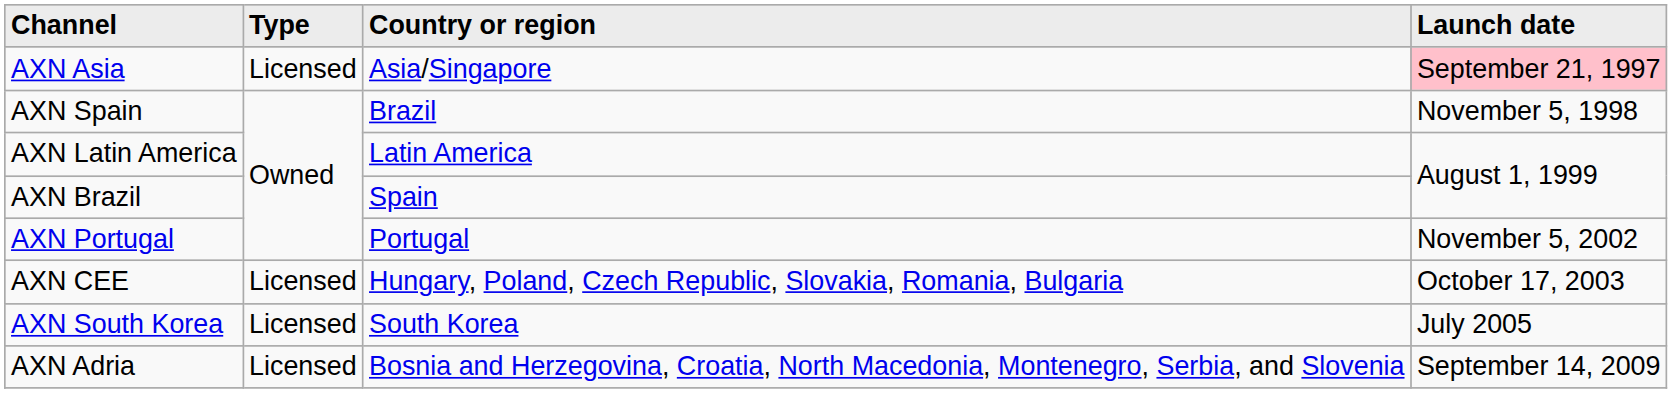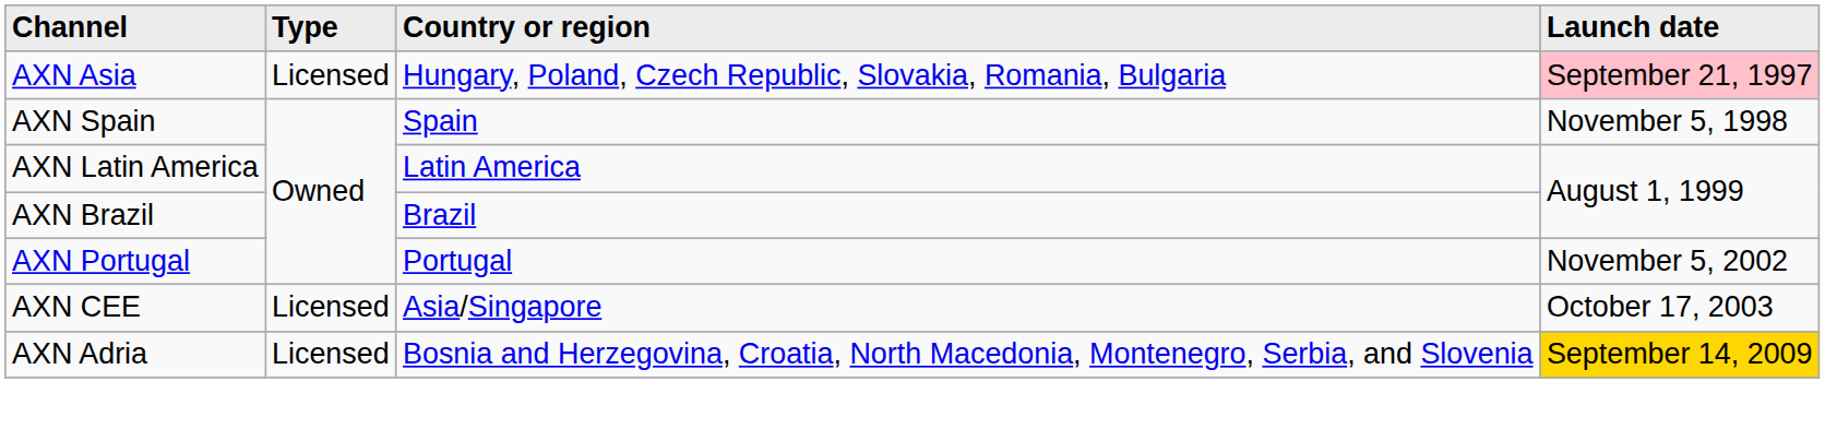 <table class="sortable wikitable">
 <tr bgcolor="#ececec">
 <td><strong>Channel</strong></td>
 <td><strong>Type</strong></td>
 <td><strong>Country or region</strong></td>
 <td><strong>Launch date</strong></td>
 </tr>
 <tr>
 <td><a href='#'>AXN Asia</a></td>
 <td>Licensed</td>
-<td><a href='#'>Asia</a>/<a href='#'>Singapore</a></td>
+<td><a href='#'>Hungary</a>, <a href='#'>Poland</a>, <a href='#'>Czech Republic</a>, <a href='#'>Slovakia</a>, <a href='#'>Romania</a>, <a href='#'>Bulgaria</a></td>
 <td style="background: pink;">September 21, 1997</td>
 </tr>
 <tr>
 <td>AXN Spain</td>
 <td rowspan="4">Owned</td>
-<td><a href='#'>Brazil</a></td>
+<td><a href='#'>Spain</a></td>
 <td>November 5, 1998</td>
 </tr>
 <tr>
 <td>AXN Latin America</td>
 <td><a href='#'>Latin America</a></td>
 <td rowspan="2">August 1, 1999</td>
 </tr>
 <tr>
 <td>AXN Brazil</td>
-<td><a href='#'>Spain</a></td>
+<td><a href='#'>Brazil</a></td>
 </tr>
 <tr>
 <td><a href='#'>AXN Portugal</a></td>
 <td><a href='#'>Portugal</a></td>
 <td>November 5, 2002</td>
 </tr>
 <tr>
 <td>AXN CEE</td>
 <td>Licensed</td>
-<td><a href='#'>Hungary</a>, <a href='#'>Poland</a>, <a href='#'>Czech Republic</a>, <a href='#'>Slovakia</a>, <a href='#'>Romania</a>, <a href='#'>Bulgaria</a></td>
+<td><a href='#'>Asia</a>/<a href='#'>Singapore</a></td>
 <td>October 17, 2003</td>
-</tr>
-<tr>
-<td><a href='#'>AXN South Korea</a></td>
-<td>Licensed</td>
-<td><a href='#'>South Korea</a></td>
-<td>July 2005</td>
 </tr>
 <tr>
 <td>AXN Adria</td>
 <td>Licensed</td>
 <td><a href='#'>Bosnia and Herzegovina</a>, <a href='#'>Croatia</a>, <a href='#'>North Macedonia</a>, <a href='#'>Montenegro</a>, <a href='#'>Serbia</a>, and <a href='#'>Slovenia</a></td>
-<td>September 14, 2009</td>
+<td style="background: gold;">September 14, 2009</td>
 </tr>
 </table>
